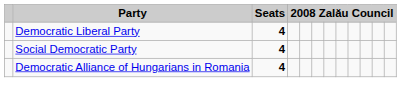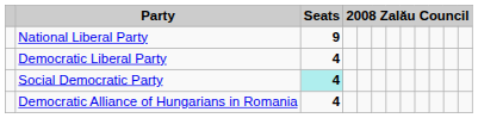 <table class="wikitable">
 <tr>
 <th style="background: #ccc;"> </th>
 <th style="background: #ccc;">Party</th>
 <th style="background: #ccc;">Seats</th>
 <th style="background: #ccc;" colspan=9>2008 Zalău Council</th>
+</tr>
+<tr>
+<td>  </td>
+<td><a href='#'>National Liberal Party</a></td>
+<td style="text-align: right;"><strong>9</strong></td>
+<td>  </td>
+<td>  </td>
+<td>  </td>
+<td>  </td>
+<td>  </td>
+<td>  </td>
+<td>  </td>
+<td>  </td>
+<td>  </td>
 </tr>
 <tr>
 <td>  </td>
 <td><a href='#'>Democratic Liberal Party</a></td>
 <td style="text-align: right;"><strong>4</strong></td>
 <td>  </td>
 <td>  </td>
 <td>  </td>
 <td>  </td>
 <td> </td>
 <td> </td>
 <td> </td>
 <td> </td>
 <td> </td>
 </tr>
 <tr>
 <td>  </td>
 <td><a href='#'>Social Democratic Party</a></td>
-<td style="text-align: right;"><strong>4</strong></td>
+<td style="background: paleturquoise; text-align: right;"><strong>4</strong></td>
 <td>  </td>
 <td>  </td>
 <td>  </td>
 <td>  </td>
 <td> </td>
 <td> </td>
 <td> </td>
 <td> </td>
 <td> </td>
 </tr>
 <tr>
 <td>  </td>
 <td><a href='#'>Democratic Alliance of Hungarians in Romania</a></td>
 <td style="text-align: right;"><strong>4</strong></td>
 <td>  </td>
 <td>  </td>
 <td>  </td>
 <td>  </td>
 <td> </td>
 <td> </td>
 <td> </td>
 <td> </td>
 <td> </td>
 </tr>
 </table>
